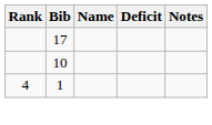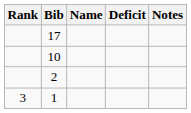 <table class="wikitable" style="text-align:center;">
 <tr>
 <th>Rank</th>
 <th>Bib</th>
 <th>Name</th>
 <th>Deficit</th>
 <th>Notes</th>
 </tr>
 <tr>
 <td></td>
 <td>17</td>
 <td align=left></td>
 <td></td>
 <td></td>
 </tr>
 <tr>
 <td></td>
 <td>10</td>
 <td align=left></td>
 <td></td>
 <td></td>
 </tr>
 <tr>
-<td>4</td>
+<td></td>
+<td>2</td>
+<td align=left></td>
+<td></td>
+<td></td>
+</tr>
+<tr>
+<td>3</td>
 <td>1</td>
 <td align=left></td>
 <td></td>
 <td></td>
 </tr>
 </table>
